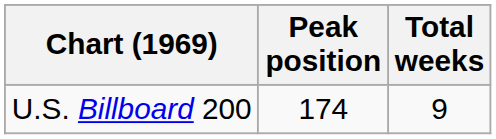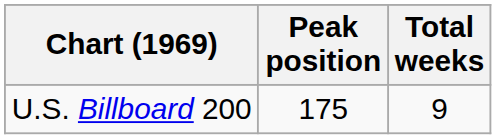 <table class="wikitable">
 <tr>
 <th>Chart (1969)</th>
 <th>Peak<br>position</th>
 <th>Total<br>weeks</th>
 </tr>
 <tr>
 <td>U.S. <em><a href='#'>Billboard</a></em> 200</td>
-<td align=center>174</td>
+<td align=center>175</td>
 <td align=center>9</td>
 </tr>
 </table>
